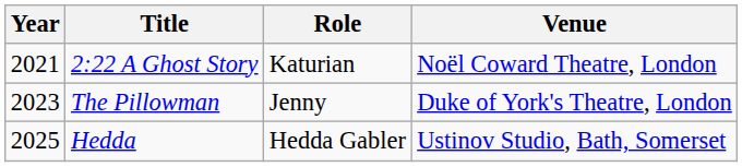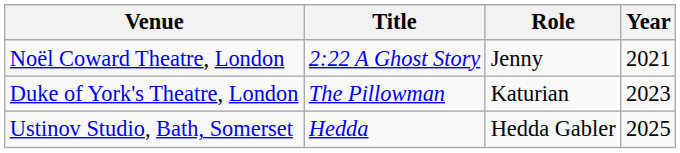 <table class="wikitable">
 <tr>
-<th>Year</th>
+<th>Venue</th>
 <th>Title</th>
 <th>Role</th>
-<th>Venue</th>
+<th>Year</th>
 </tr>
 <tr>
+<td><a href='#'>Noël Coward Theatre</a>, <a href='#'>London</a></td>
+<td><a href='#'><em>2:22 A Ghost Story</em></a></td>
+<td>Jenny</td>
 <td>2021</td>
-<td><a href='#'><em>2:22 A Ghost Story</em></a></td>
-<td>Katurian</td>
-<td><a href='#'>Noël Coward Theatre</a>, <a href='#'>London</a></td>
 </tr>
 <tr>
+<td><a href='#'>Duke of York's Theatre</a>, <a href='#'>London</a></td>
+<td><a href='#'><em>The Pillowman</em></a></td>
+<td>Katurian</td>
 <td>2023</td>
-<td><a href='#'><em>The Pillowman</em></a></td>
-<td>Jenny</td>
-<td><a href='#'>Duke of York's Theatre</a>, <a href='#'>London</a></td>
 </tr>
 <tr>
-<td>2025</td>
+<td><a href='#'>Ustinov Studio</a>, <a href='#'>Bath, Somerset</a></td>
 <td><a href='#'><em>Hedda</em></a></td>
 <td>Hedda Gabler</td>
-<td><a href='#'>Ustinov Studio</a>, <a href='#'>Bath, Somerset</a></td>
+<td>2025</td>
 </tr>
 </table>
